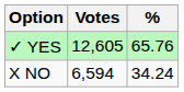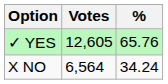 <table class="wikitable">
 <tr>
 <th>Option</th>
 <th>Votes</th>
 <th>%</th>
 </tr>
 <tr>
 <td style=background:#bbf8be>✓ YES</td>
 <td style=background:#bbf8be>12,605</td>
 <td style=background:#bbf8be>65.76</td>
 </tr>
 <tr>
 <td>X NO</td>
-<td>6,594</td>
+<td>6,564</td>
 <td>34.24</td>
 </tr>
 </table>
